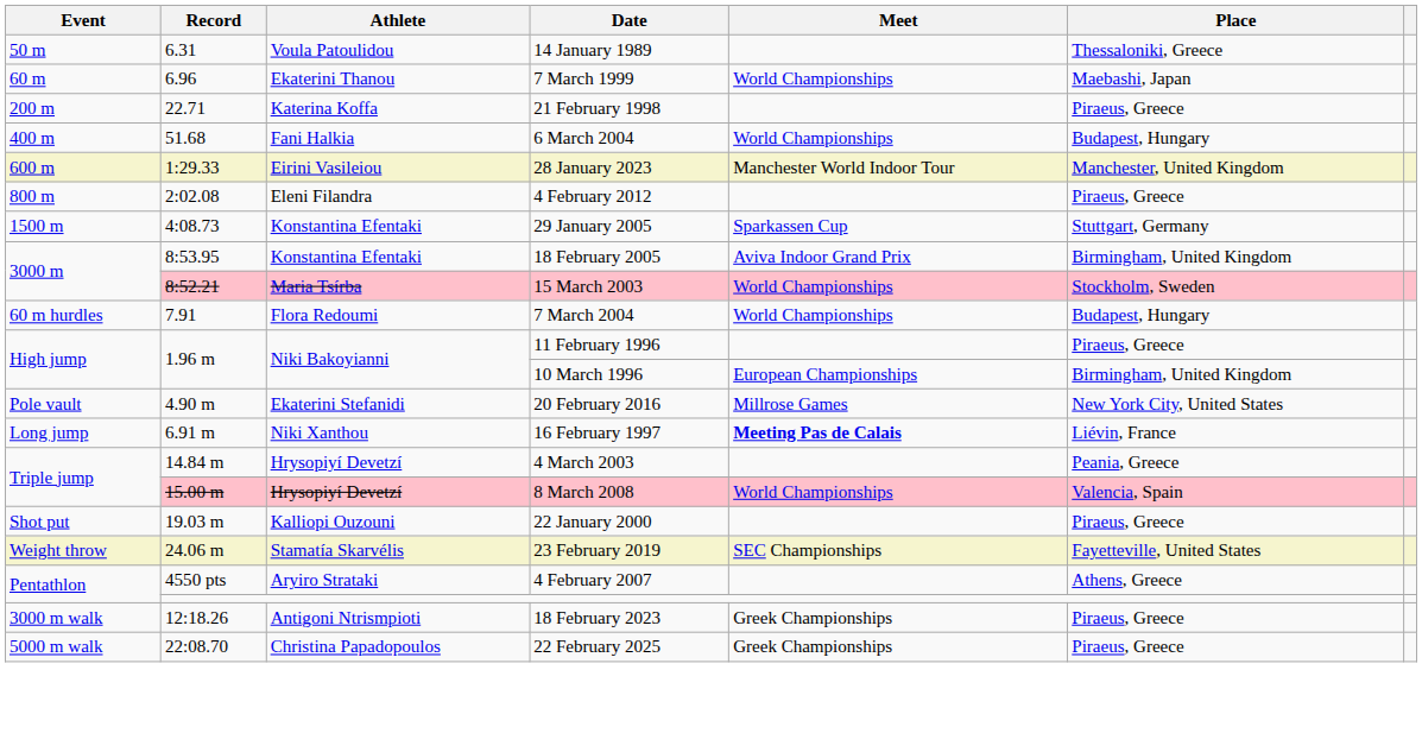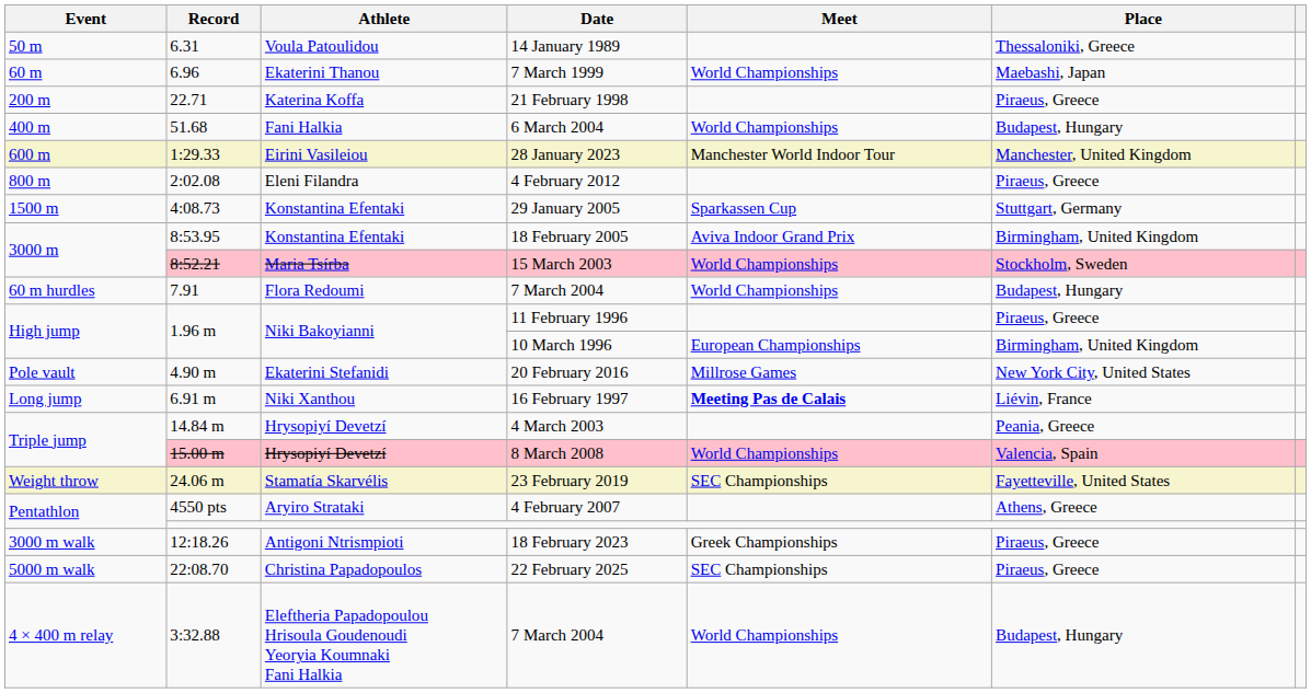 <table class="wikitable" style="font-size:95%; width: 95%;">
 <tr>
 <th>Event</th>
 <th>Record</th>
 <th>Athlete</th>
 <th>Date</th>
 <th>Meet</th>
 <th>Place</th>
 <th></th>
 </tr>
 <tr>
 <td><a href='#'>50 m</a></td>
 <td>6.31</td>
 <td><a href='#'>Voula Patoulidou</a></td>
 <td>14 January 1989</td>
 <td></td>
 <td><a href='#'>Thessaloniki</a>, Greece</td>
 <td></td>
 </tr>
 <tr>
 <td><a href='#'>60 m</a></td>
 <td>6.96</td>
 <td><a href='#'>Ekaterini Thanou</a></td>
 <td>7 March 1999</td>
 <td><a href='#'>World Championships</a></td>
 <td><a href='#'>Maebashi</a>, Japan</td>
 <td></td>
 </tr>
 <tr>
 <td><a href='#'>200 m</a></td>
 <td>22.71</td>
 <td><a href='#'>Katerina Koffa</a></td>
 <td>21 February 1998</td>
 <td></td>
 <td><a href='#'>Piraeus</a>, Greece</td>
 <td></td>
 </tr>
 <tr>
 <td><a href='#'>400 m</a></td>
 <td>51.68</td>
 <td><a href='#'>Fani Halkia</a></td>
 <td>6 March 2004</td>
 <td><a href='#'>World Championships</a></td>
 <td><a href='#'>Budapest</a>, Hungary</td>
 <td></td>
 </tr>
 <tr style="background:#f6F5CE;">
 <td><a href='#'>600 m</a></td>
 <td>1:29.33</td>
 <td><a href='#'>Eirini Vasileiou</a></td>
 <td>28 January 2023</td>
 <td>Manchester World Indoor Tour</td>
 <td><a href='#'>Manchester</a>, United Kingdom</td>
 <td></td>
 </tr>
 <tr>
 <td><a href='#'>800 m</a></td>
 <td>2:02.08</td>
 <td>Eleni Filandra</td>
 <td>4 February 2012</td>
 <td></td>
 <td><a href='#'>Piraeus</a>, Greece</td>
 <td></td>
 </tr>
 <tr>
 <td><a href='#'>1500 m</a></td>
 <td>4:08.73</td>
 <td><a href='#'>Konstantina Efentaki</a></td>
 <td>29 January 2005</td>
 <td><a href='#'>Sparkassen Cup</a></td>
 <td><a href='#'>Stuttgart</a>, Germany</td>
 <td></td>
 </tr>
 <tr>
 <td rowspan=2><a href='#'>3000 m</a></td>
 <td>8:53.95</td>
 <td><a href='#'>Konstantina Efentaki</a></td>
 <td>18 February 2005</td>
 <td><a href='#'>Aviva Indoor Grand Prix</a></td>
 <td><a href='#'>Birmingham</a>, United Kingdom</td>
 <td></td>
 </tr>
 <tr style="background:pink">
 <td><s>8:52.21</s> </td>
 <td><s> <a href='#'>Maria Tsírba</a> </s></td>
 <td>15 March 2003</td>
 <td><a href='#'>World Championships</a></td>
 <td><a href='#'>Stockholm</a>, Sweden</td>
 <td></td>
 </tr>
 <tr>
 <td><a href='#'>60 m hurdles</a></td>
 <td>7.91</td>
 <td><a href='#'>Flora Redoumi</a></td>
 <td>7 March 2004</td>
 <td><a href='#'>World Championships</a></td>
 <td><a href='#'>Budapest</a>, Hungary</td>
 <td></td>
 </tr>
 <tr>
 <td rowspan=2><a href='#'>High jump</a></td>
 <td rowspan=2>1.96 m</td>
 <td rowspan=2><a href='#'>Niki Bakoyianni</a></td>
 <td>11 February 1996</td>
 <td></td>
 <td><a href='#'>Piraeus</a>, Greece</td>
 <td></td>
 </tr>
 <tr>
 <td>10 March 1996</td>
 <td><a href='#'>European Championships</a></td>
 <td><a href='#'>Birmingham</a>, United Kingdom</td>
 <td></td>
 </tr>
 <tr>
 <td><a href='#'>Pole vault</a></td>
 <td>4.90 m</td>
 <td><a href='#'>Ekaterini Stefanidi</a></td>
 <td>20 February 2016</td>
 <td><a href='#'>Millrose Games</a></td>
 <td><a href='#'>New York City</a>, United States</td>
 <td></td>
 </tr>
 <tr>
 <td><a href='#'>Long jump</a></td>
 <td>6.91 m</td>
 <td><a href='#'>Niki Xanthou</a></td>
 <td>16 February 1997</td>
 <td><strong><a href='#'>Meeting Pas de Calais</a></strong></td>
 <td><a href='#'>Liévin</a>, France</td>
 <td></td>
 </tr>
 <tr>
 <td rowspan=2><a href='#'>Triple jump</a></td>
 <td>14.84 m</td>
 <td><a href='#'>Hrysopiyí Devetzí</a></td>
 <td>4 March 2003</td>
 <td></td>
 <td><a href='#'>Peania</a>, Greece</td>
 <td></td>
 </tr>
 <tr style="background:pink">
 <td><s> 15.00 m </s> </td>
 <td><s> Hrysopiyí Devetzí </s></td>
 <td>8 March 2008</td>
 <td><a href='#'>World Championships</a></td>
 <td><a href='#'>Valencia</a>, Spain</td>
 <td></td>
 </tr>
-<tr>
-<td><a href='#'>Shot put</a></td>
-<td>19.03 m</td>
-<td><a href='#'>Kalliopi Ouzouni</a></td>
-<td>22 January 2000</td>
-<td></td>
-<td><a href='#'>Piraeus</a>, Greece</td>
-<td></td>
-</tr>
 <tr style="background:#f6F5CE;">
 <td><a href='#'>Weight throw</a></td>
 <td>24.06 m</td>
 <td><a href='#'>Stamatía Skarvélis</a></td>
 <td>23 February 2019</td>
 <td><a href='#'>SEC</a> Championships</td>
 <td><a href='#'>Fayetteville</a>, United States</td>
 <td></td>
 </tr>
 <tr>
 <td rowspan=2><a href='#'>Pentathlon</a></td>
 <td>4550 pts</td>
 <td><a href='#'>Aryiro Strataki</a></td>
 <td>4 February 2007</td>
 <td></td>
 <td><a href='#'>Athens</a>, Greece</td>
 <td></td>
 </tr>
 <tr>
 <td colspan=5></td>
 <td></td>
 </tr>
 <tr>
 <td><a href='#'>3000 m walk</a></td>
 <td>12:18.26</td>
 <td><a href='#'>Antigoni Ntrismpioti</a></td>
 <td>18 February 2023</td>
 <td>Greek Championships</td>
 <td><a href='#'>Piraeus</a>, Greece</td>
 <td></td>
 </tr>
 <tr>
 <td><a href='#'>5000 m walk</a></td>
 <td>22:08.70</td>
 <td><a href='#'>Christina Papadopoulos</a></td>
 <td>22 February 2025</td>
-<td>Greek Championships</td>
+<td><a href='#'>SEC</a> Championships</td>
 <td><a href='#'>Piraeus</a>, Greece</td>
 <td></td>
 </tr>
+<tr>
+<td><a href='#'>4 × 400 m relay</a></td>
+<td>3:32.88</td>
+<td><br><a href='#'>Eleftheria Papadopoulou</a><br><a href='#'>Hrisoula Goudenoudi</a><br><a href='#'>Yeoryia Koumnaki</a><br><a href='#'>Fani Halkia</a></td>
+<td>7 March 2004</td>
+<td><a href='#'>World Championships</a></td>
+<td><a href='#'>Budapest</a>, Hungary</td>
+<td></td>
+</tr>
 </table>
